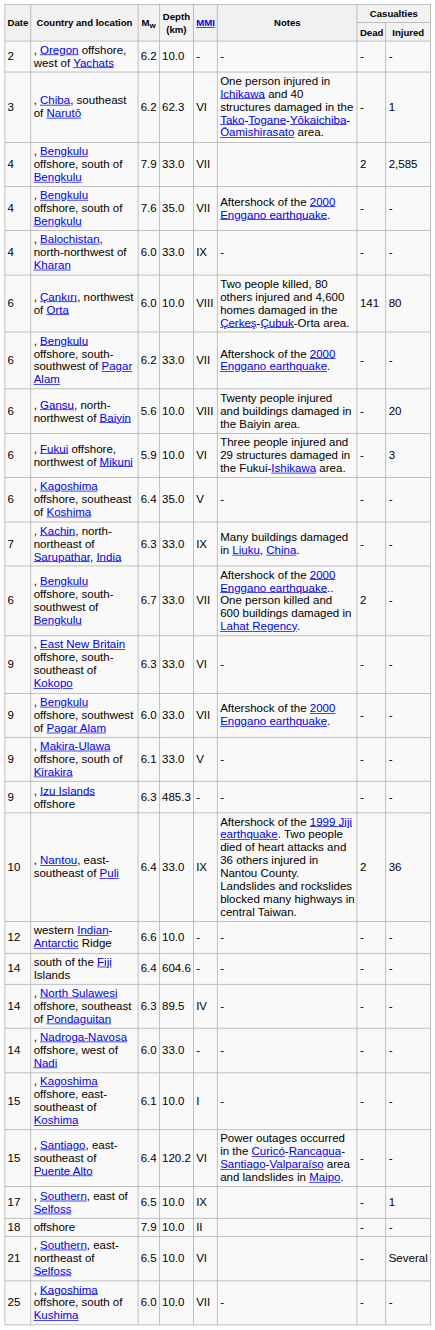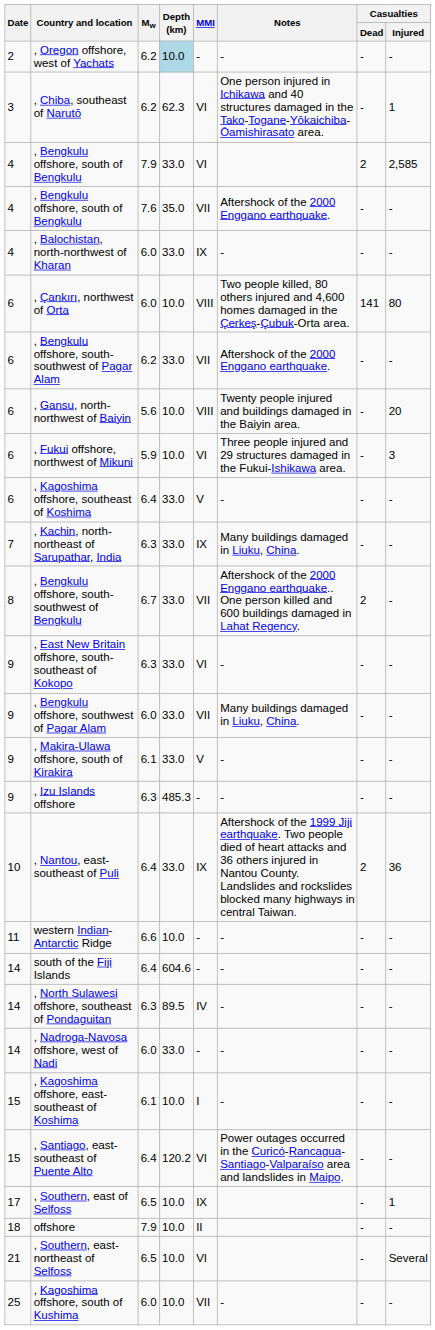 <table class="wikitable sortable" style="border:1px black;  margin-left:1em;">
 <tr>
 <th rowspan="2"><small>Date</small></th>
 <th rowspan="2" style="width: 310px"><small>Country and location</small></th>
 <th rowspan="2"><small>M<sub>w</sub></small></th>
 <th rowspan="2"><small>Depth (km)</small></th>
 <th rowspan="2"><small><a href='#'>MMI</a></small></th>
 <th rowspan="2" class="unsortable"><small>Notes</small></th>
 <th colspan="2"><small>Casualties</small></th>
 </tr>
 <tr>
 <th><small>Dead</small></th>
 <th><small>Injured</small></th>
 </tr>
 <tr>
 <td>2</td>
 <td>, <a href='#'>Oregon</a> offshore,  west of <a href='#'>Yachats</a></td>
 <td>6.2</td>
-<td>10.0</td>
+<td style="background: lightblue;">10.0</td>
 <td>-</td>
 <td>-</td>
 <td>-</td>
 <td>-</td>
 </tr>
 <tr>
 <td>3</td>
 <td>, <a href='#'>Chiba</a>,  southeast of <a href='#'>Narutō</a></td>
 <td>6.2</td>
 <td>62.3</td>
 <td>VI</td>
 <td>One person injured in <a href='#'>Ichikawa</a> and 40 structures damaged in the <a href='#'>Tako</a>-<a href='#'>Togane</a>-<a href='#'>Yōkaichiba</a>-<a href='#'>Ōamishirasato</a> area.</td>
 <td>-</td>
 <td>1</td>
 </tr>
 <tr>
 <td>4</td>
 <td>, <a href='#'>Bengkulu</a> offshore,  south of <a href='#'>Bengkulu</a></td>
 <td>7.9</td>
 <td>33.0</td>
-<td>VII</td>
+<td>VI</td>
 <td></td>
 <td>2</td>
 <td>2,585</td>
 </tr>
 <tr>
 <td>4</td>
 <td>, <a href='#'>Bengkulu</a> offshore,  south of <a href='#'>Bengkulu</a></td>
 <td>7.6</td>
 <td>35.0</td>
 <td>VII</td>
 <td>Aftershock of the <a href='#'>2000 Enggano earthquake</a>.</td>
 <td>-</td>
 <td>-</td>
 </tr>
 <tr>
 <td>4</td>
 <td>, <a href='#'>Balochistan</a>,  north-northwest of <a href='#'>Kharan</a></td>
 <td>6.0</td>
 <td>33.0</td>
 <td>IX</td>
 <td>-</td>
 <td>-</td>
 <td>-</td>
 </tr>
 <tr>
 <td>6</td>
 <td>, <a href='#'>Çankırı</a>,  northwest of <a href='#'>Orta</a></td>
 <td>6.0</td>
 <td>10.0</td>
 <td>VIII</td>
 <td>Two people killed, 80 others injured and 4,600 homes damaged in the <a href='#'>Çerkeş</a>-<a href='#'>Çubuk</a>-Orta area.</td>
 <td>141</td>
 <td>80</td>
 </tr>
 <tr>
 <td>6</td>
 <td>, <a href='#'>Bengkulu</a> offshore,  south-southwest of <a href='#'>Pagar Alam</a></td>
 <td>6.2</td>
 <td>33.0</td>
 <td>VII</td>
 <td>Aftershock of the <a href='#'>2000 Enggano earthquake</a>.</td>
 <td>-</td>
 <td>-</td>
 </tr>
 <tr>
 <td>6</td>
 <td>, <a href='#'>Gansu</a>,  north-northwest of <a href='#'>Baiyin</a></td>
 <td>5.6</td>
 <td>10.0</td>
 <td>VIII</td>
 <td>Twenty people injured and buildings damaged in the Baiyin area.</td>
 <td>-</td>
 <td>20</td>
 </tr>
 <tr>
 <td>6</td>
 <td>, <a href='#'>Fukui</a> offshore,  northwest of <a href='#'>Mikuni</a></td>
 <td>5.9</td>
 <td>10.0</td>
 <td>VI</td>
 <td>Three people injured and 29 structures damaged in the Fukui-<a href='#'>Ishikawa</a> area.</td>
 <td>-</td>
 <td>3</td>
 </tr>
 <tr>
 <td>6</td>
 <td>, <a href='#'>Kagoshima</a> offshore,  southeast of <a href='#'>Koshima</a></td>
 <td>6.4</td>
-<td>35.0</td>
+<td>33.0</td>
 <td>V</td>
 <td>-</td>
 <td>-</td>
 <td>-</td>
 </tr>
 <tr>
 <td>7</td>
 <td>, <a href='#'>Kachin</a>,  north-northeast of <a href='#'>Sarupathar</a>, <a href='#'>India</a></td>
 <td>6.3</td>
 <td>33.0</td>
 <td>IX</td>
 <td>Many buildings damaged in <a href='#'>Liuku</a>, <a href='#'>China</a>.</td>
 <td>-</td>
 <td>-</td>
 </tr>
 <tr>
-<td>6</td>
+<td>8</td>
 <td>, <a href='#'>Bengkulu</a> offshore,  south-southwest of <a href='#'>Bengkulu</a></td>
 <td>6.7</td>
 <td>33.0</td>
 <td>VII</td>
 <td>Aftershock of the <a href='#'>2000 Enggano earthquake</a>.. One person killed and 600 buildings damaged in <a href='#'>Lahat Regency</a>.</td>
 <td>2</td>
 <td>-</td>
 </tr>
 <tr>
 <td>9</td>
 <td>, <a href='#'>East New Britain</a> offshore,  south-southeast of <a href='#'>Kokopo</a></td>
 <td>6.3</td>
 <td>33.0</td>
 <td>VI</td>
 <td>-</td>
 <td>-</td>
 <td>-</td>
 </tr>
 <tr>
 <td>9</td>
 <td>, <a href='#'>Bengkulu</a> offshore,  southwest of <a href='#'>Pagar Alam</a></td>
 <td>6.0</td>
 <td>33.0</td>
 <td>VII</td>
-<td>Aftershock of the <a href='#'>2000 Enggano earthquake</a>.</td>
+<td>Many buildings damaged in <a href='#'>Liuku</a>, <a href='#'>China</a>.</td>
 <td>-</td>
 <td>-</td>
 </tr>
 <tr>
 <td>9</td>
 <td>, <a href='#'>Makira-Ulawa</a> offshore,  south of <a href='#'>Kirakira</a></td>
 <td>6.1</td>
 <td>33.0</td>
 <td>V</td>
 <td>-</td>
 <td>-</td>
 <td>-</td>
 </tr>
 <tr>
 <td>9</td>
 <td>, <a href='#'>Izu Islands</a> offshore</td>
 <td>6.3</td>
 <td>485.3</td>
 <td>-</td>
 <td>-</td>
 <td>-</td>
 <td>-</td>
 </tr>
 <tr>
 <td>10</td>
 <td>, <a href='#'>Nantou</a>,  east-southeast of <a href='#'>Puli</a></td>
 <td>6.4</td>
 <td>33.0</td>
 <td>IX</td>
 <td>Aftershock of the <a href='#'>1999 Jiji earthquake</a>. Two people died of heart attacks and 36 others injured in Nantou County. Landslides and rockslides blocked many highways in central Taiwan.</td>
 <td>2</td>
 <td>36</td>
 </tr>
 <tr>
-<td>12</td>
+<td>11</td>
 <td>western <a href='#'>Indian</a>-<a href='#'>Antarctic</a> Ridge</td>
 <td>6.6</td>
 <td>10.0</td>
 <td>-</td>
 <td>-</td>
 <td>-</td>
 <td>-</td>
 </tr>
 <tr>
 <td>14</td>
 <td>south of the <a href='#'>Fiji</a> Islands</td>
 <td>6.4</td>
 <td>604.6</td>
 <td>-</td>
 <td>-</td>
 <td>-</td>
 <td>-</td>
 </tr>
 <tr>
 <td>14</td>
 <td>, <a href='#'>North Sulawesi</a> offshore,  southeast of <a href='#'>Pondaguitan</a></td>
 <td>6.3</td>
 <td>89.5</td>
 <td>IV</td>
 <td>-</td>
 <td>-</td>
 <td>-</td>
 </tr>
 <tr>
 <td>14</td>
 <td>, <a href='#'>Nadroga-Navosa</a> offshore,  west of <a href='#'>Nadi</a></td>
 <td>6.0</td>
 <td>33.0</td>
 <td>-</td>
 <td>-</td>
 <td>-</td>
 <td>-</td>
 </tr>
 <tr>
 <td>15</td>
 <td>, <a href='#'>Kagoshima</a> offshore,  east-southeast of <a href='#'>Koshima</a></td>
 <td>6.1</td>
 <td>10.0</td>
 <td>I</td>
 <td>-</td>
 <td>-</td>
 <td>-</td>
 </tr>
 <tr>
 <td>15</td>
 <td>, <a href='#'>Santiago</a>,  east-southeast of <a href='#'>Puente Alto</a></td>
 <td>6.4</td>
 <td>120.2</td>
 <td>VI</td>
 <td>Power outages occurred in the <a href='#'>Curicó</a>-<a href='#'>Rancagua</a>-<a href='#'>Santiago</a>-<a href='#'>Valparaíso</a> area and landslides in <a href='#'>Maipo</a>.</td>
 <td>-</td>
 <td>-</td>
 </tr>
 <tr>
 <td>17</td>
 <td>, <a href='#'>Southern</a>,  east of <a href='#'>Selfoss</a></td>
 <td>6.5</td>
 <td>10.0</td>
 <td>IX</td>
 <td></td>
 <td>-</td>
 <td>1</td>
 </tr>
 <tr>
 <td>18</td>
 <td> offshore</td>
 <td>7.9</td>
 <td>10.0</td>
 <td>II</td>
 <td></td>
 <td>-</td>
 <td>-</td>
 </tr>
 <tr>
 <td>21</td>
 <td>, <a href='#'>Southern</a>,  east-northeast of <a href='#'>Selfoss</a></td>
 <td>6.5</td>
 <td>10.0</td>
 <td>VI</td>
 <td></td>
 <td>-</td>
 <td>Several</td>
 </tr>
 <tr>
 <td>25</td>
 <td>, <a href='#'>Kagoshima</a> offshore,  south of <a href='#'>Kushima</a></td>
 <td>6.0</td>
 <td>10.0</td>
 <td>VII</td>
 <td>-</td>
 <td>-</td>
 <td>-</td>
 </tr>
 <tr>
 </tr>
 </table>
